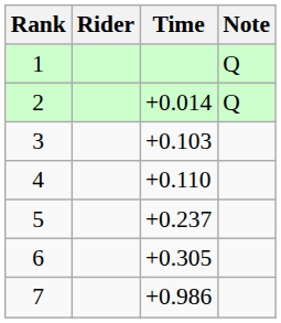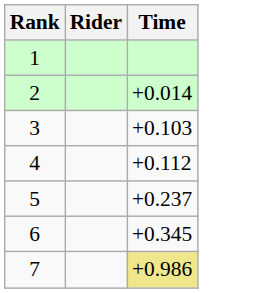 <table class="wikitable" style="font-size:95%" style="text-align:center; width:35em;">
 <tr>
 <th>Rank</th>
 <th>Rider</th>
 <th>Time</th>
-<th>Note</th>
 </tr>
 <tr bgcolor=ccffcc>
 <td align=center>1</td>
 <td align=left></td>
 <td></td>
-<td>Q</td>
 </tr>
 <tr bgcolor=ccffcc>
 <td align=center>2</td>
 <td align=left></td>
 <td>+0.014</td>
-<td>Q</td>
 </tr>
 <tr>
 <td align=center>3</td>
 <td align=left></td>
 <td>+0.103</td>
-<td></td>
 </tr>
 <tr>
 <td align=center>4</td>
 <td align=left></td>
-<td>+0.110</td>
-<td></td>
+<td>+0.112</td>
 </tr>
 <tr>
 <td align=center>5</td>
 <td align=left></td>
 <td>+0.237</td>
-<td></td>
 </tr>
 <tr>
 <td align=center>6</td>
 <td align=left></td>
-<td>+0.305</td>
-<td></td>
+<td>+0.345</td>
 </tr>
 <tr>
 <td align=center>7</td>
 <td align=left></td>
-<td>+0.986</td>
-<td></td>
+<td style="background: khaki;">+0.986</td>
 </tr>
 </table>
